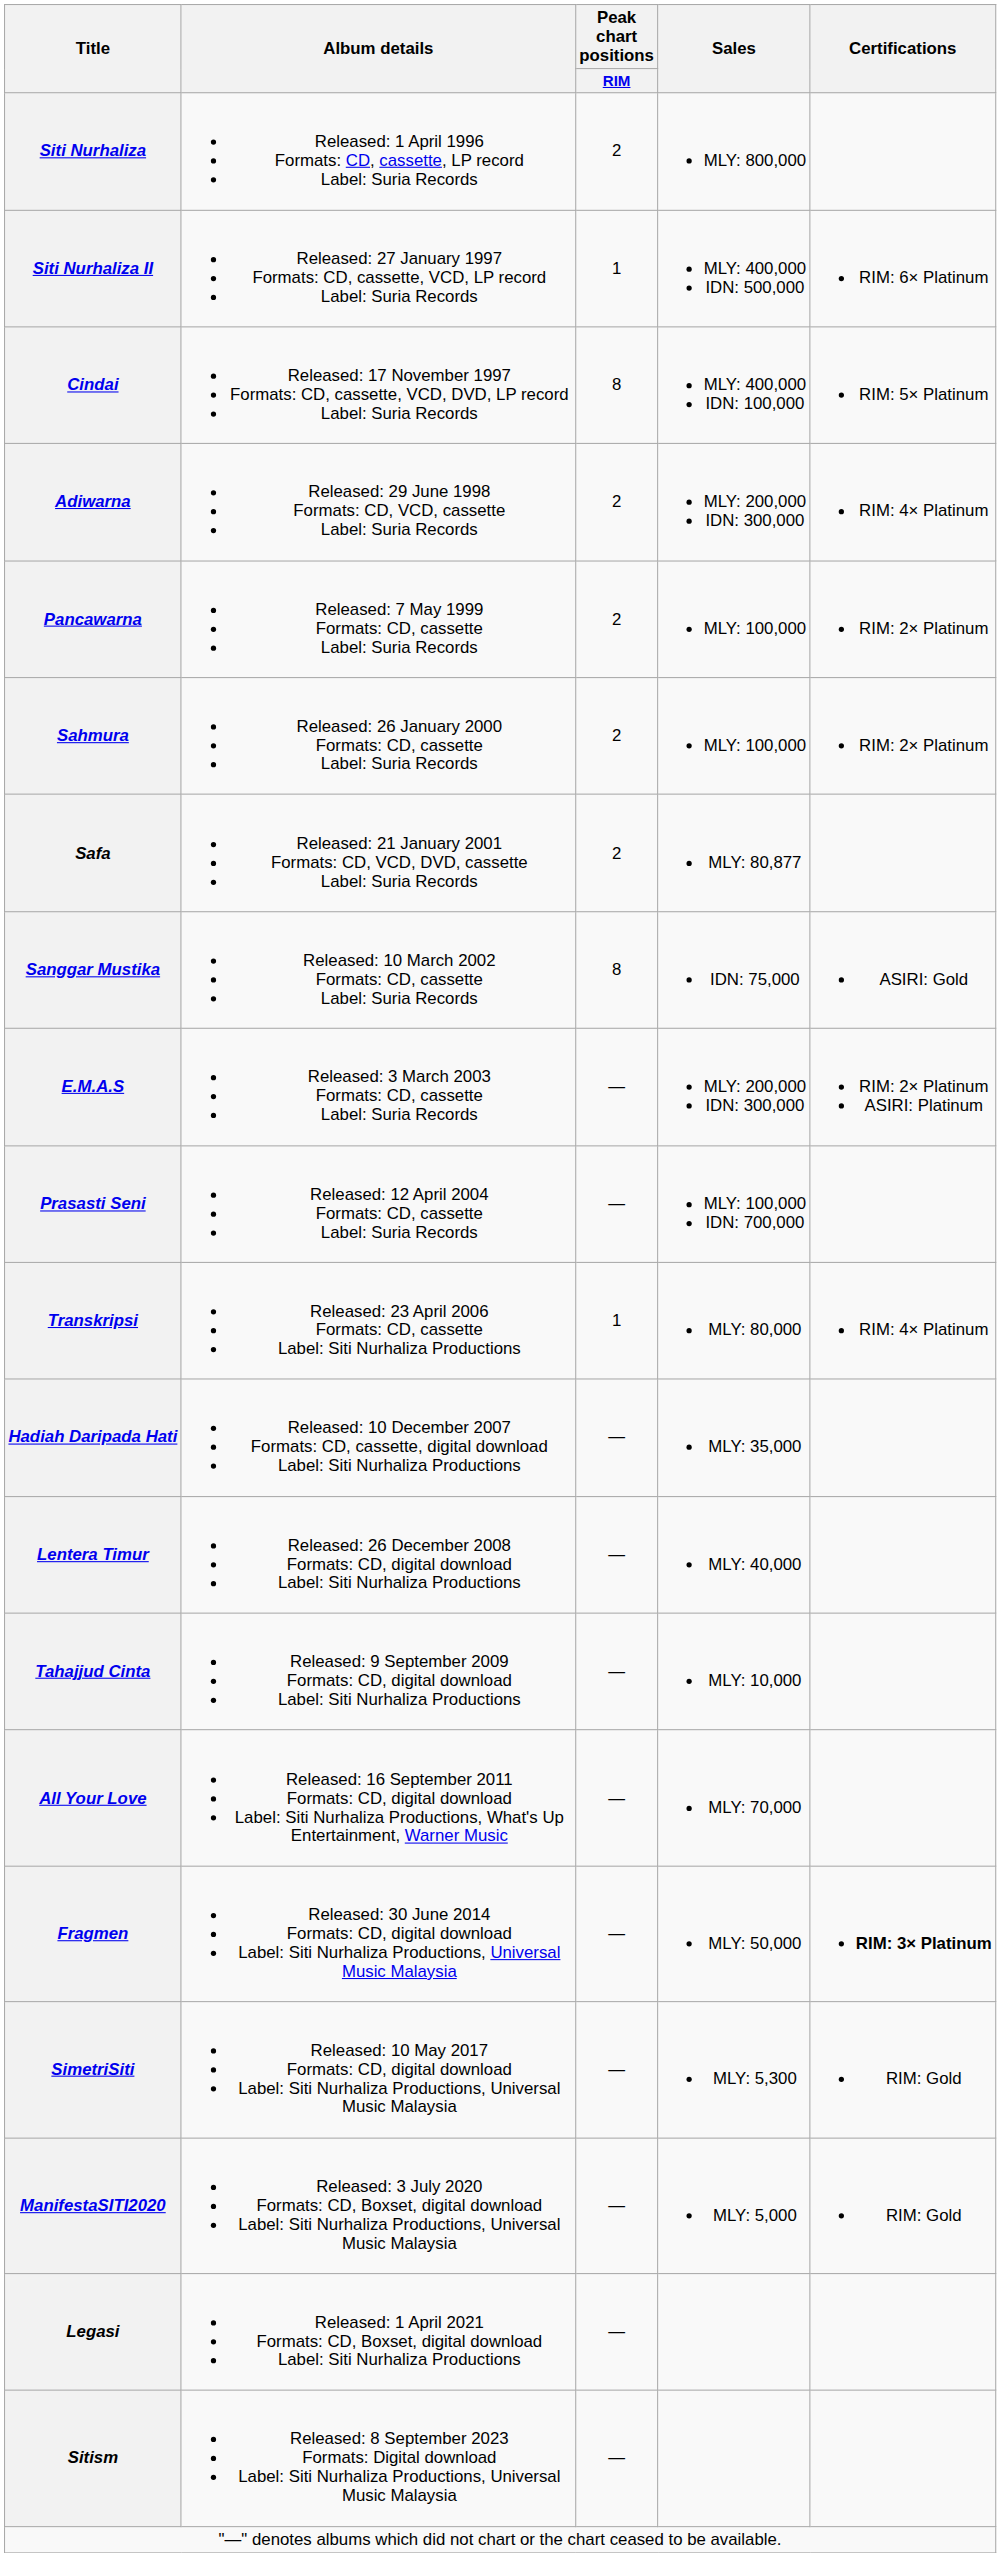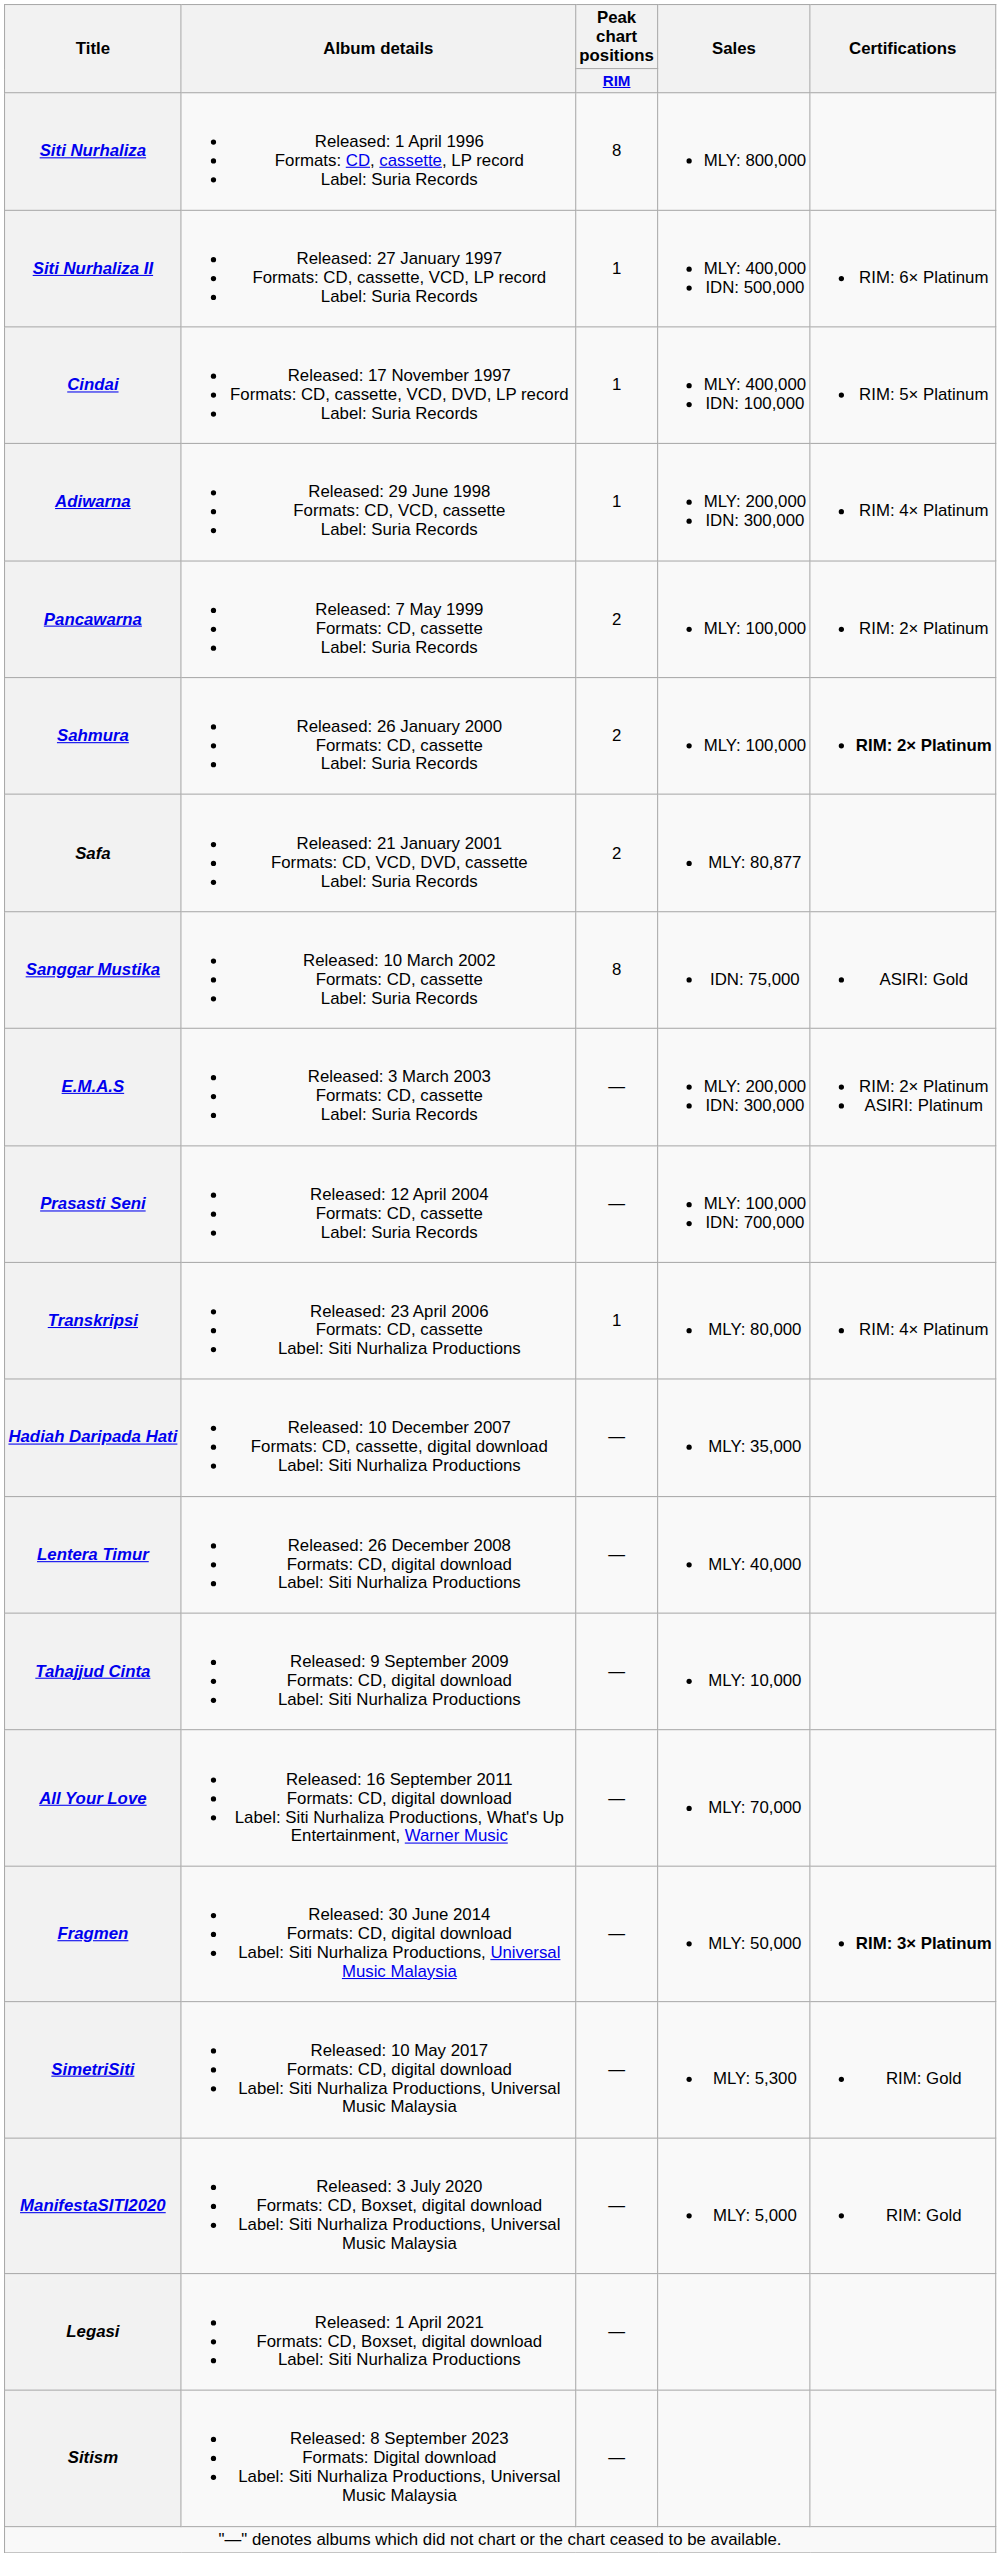 <table class="wikitable plainrowheaders" style="text-align:center;">
 <tr>
 <th rowspan="2" scope="col">Title</th>
 <th rowspan="2" scope="col" style="width:23em;">Album details</th>
 <th scope="col" colspan="1">Peak chart<br>positions</th>
 <th rowspan="2" scope="col">Sales</th>
 <th rowspan="2" scope="col">Certifications</th>
 </tr>
 <tr>
 <th scope="col" style="width:3em;font-size:90%"><a href='#'>RIM</a><br></th>
 </tr>
 <tr>
 <th scope="row"><a href='#'><em>Siti Nurhaliza</em></a></th>
 <td><br><ul><li>Released: 1 April 1996</li><li>Formats: <a href='#'>CD</a>, <a href='#'>cassette</a>, LP record</li><li>Label: Suria Records</li></ul></td>
-<td align="center">2</td>
+<td align="center">8</td>
 <td><br><ul><li>MLY: 800,000</li></ul></td>
 <td></td>
 </tr>
 <tr>
 <th scope="row"><em><a href='#'>Siti Nurhaliza II</a></em></th>
 <td><br><ul><li>Released: 27 January 1997</li><li>Formats: CD, cassette, VCD, LP record</li><li>Label: Suria Records</li></ul></td>
 <td align="center">1</td>
 <td><br><ul><li>MLY: 400,000</li><li>IDN: 500,000</li></ul></td>
 <td><br><ul><li>RIM: 6× Platinum</li></ul></td>
 </tr>
 <tr>
 <th scope="row"><em><a href='#'>Cindai</a></em></th>
 <td><br><ul><li>Released: 17 November 1997</li><li>Formats: CD, cassette, VCD, DVD, LP record</li><li>Label: Suria Records</li></ul></td>
-<td align="center">8</td>
+<td align="center">1</td>
 <td><br><ul><li>MLY: 400,000</li><li>IDN: 100,000</li></ul></td>
 <td><br><ul><li>RIM: 5× Platinum</li></ul></td>
 </tr>
 <tr>
 <th scope="row"><em><a href='#'>Adiwarna</a></em></th>
 <td><br><ul><li>Released: 29 June 1998</li><li>Formats: CD, VCD, cassette</li><li>Label: Suria Records</li></ul></td>
-<td align="center">2</td>
+<td align="center">1</td>
 <td><br><ul><li>MLY: 200,000</li><li>IDN: 300,000</li></ul></td>
 <td><br><ul><li>RIM: 4× Platinum</li></ul></td>
 </tr>
 <tr>
 <th scope="row"><em><a href='#'>Pancawarna</a></em></th>
 <td><br><ul><li>Released: 7 May 1999</li><li>Formats: CD, cassette</li><li>Label: Suria Records</li></ul></td>
 <td align="center">2</td>
 <td><br><ul><li>MLY: 100,000</li></ul></td>
 <td><br><ul><li>RIM: 2× Platinum</li></ul></td>
 </tr>
 <tr>
 <th scope="row"><em><a href='#'>Sahmura</a></em></th>
 <td><br><ul><li>Released: 26 January 2000</li><li>Formats: CD, cassette</li><li>Label: Suria Records</li></ul></td>
 <td align="center">2</td>
 <td><br><ul><li>MLY: 100,000</li></ul></td>
-<td><br><ul><li>RIM: 2× Platinum</li></ul></td>
+<td><strong><br><ul><li>RIM: 2× Platinum</li></ul></strong></td>
 </tr>
 <tr>
 <th scope="row"><em>Safa</em></th>
 <td><br><ul><li>Released: 21 January 2001</li><li>Formats: CD, VCD, DVD, cassette</li><li>Label: Suria Records</li></ul></td>
 <td align="center">2</td>
 <td><br><ul><li>MLY: 80,877</li></ul></td>
 <td></td>
 </tr>
 <tr>
 <th scope="row"><em><a href='#'>Sanggar Mustika</a></em></th>
 <td><br><ul><li>Released: 10 March 2002</li><li>Formats: CD, cassette</li><li>Label: Suria Records</li></ul></td>
 <td align="center">8</td>
 <td><br><ul><li>IDN: 75,000</li></ul></td>
 <td><br><ul><li>ASIRI: Gold</li></ul></td>
 </tr>
 <tr>
 <th scope="row"><em><a href='#'>E.M.A.S</a></em></th>
 <td><br><ul><li>Released: 3 March 2003</li><li>Formats: CD, cassette</li><li>Label: Suria Records</li></ul></td>
 <td align="center">—</td>
 <td><br><ul><li>MLY: 200,000</li><li>IDN: 300,000</li></ul></td>
 <td><br><ul><li>RIM: 2× Platinum</li><li>ASIRI: Platinum</li></ul></td>
 </tr>
 <tr>
 <th scope="row"><em><a href='#'>Prasasti Seni</a></em></th>
 <td><br><ul><li>Released: 12 April 2004</li><li>Formats: CD, cassette</li><li>Label: Suria Records</li></ul></td>
 <td align="center">—</td>
 <td><br><ul><li>MLY: 100,000</li><li>IDN: 700,000</li></ul></td>
 <td></td>
 </tr>
 <tr>
 <th scope="row"><em><a href='#'>Transkripsi</a></em></th>
 <td><br><ul><li>Released: 23 April 2006</li><li>Formats: CD, cassette</li><li>Label: Siti Nurhaliza Productions</li></ul></td>
 <td align="center">1</td>
 <td><br><ul><li>MLY: 80,000</li></ul></td>
 <td><br><ul><li>RIM: 4× Platinum</li></ul></td>
 </tr>
 <tr>
 <th scope="row"><em><a href='#'>Hadiah Daripada Hati</a></em></th>
 <td><br><ul><li>Released: 10 December 2007</li><li>Formats: CD, cassette, digital download</li><li>Label: Siti Nurhaliza Productions</li></ul></td>
 <td align="center">—</td>
 <td><br><ul><li>MLY: 35,000</li></ul></td>
 <td></td>
 </tr>
 <tr>
 <th scope="row"><em><a href='#'>Lentera Timur</a></em></th>
 <td><br><ul><li>Released: 26 December 2008</li><li>Formats: CD, digital download</li><li>Label: Siti Nurhaliza Productions</li></ul></td>
 <td align="center">—</td>
 <td><br><ul><li>MLY: 40,000</li></ul></td>
 <td></td>
 </tr>
 <tr>
 <th scope="row"><em><a href='#'>Tahajjud Cinta</a></em></th>
 <td><br><ul><li>Released: 9 September 2009</li><li>Formats: CD, digital download</li><li>Label: Siti Nurhaliza Productions</li></ul></td>
 <td align="center">—</td>
 <td><br><ul><li>MLY: 10,000</li></ul></td>
 <td></td>
 </tr>
 <tr>
 <th scope="row"><em><a href='#'>All Your Love</a></em></th>
 <td><br><ul><li>Released: 16 September 2011</li><li>Formats: CD, digital download</li><li>Label: Siti Nurhaliza Productions, What's Up Entertainment, <a href='#'>Warner Music</a></li></ul></td>
 <td align="center">—</td>
 <td><br><ul><li>MLY: 70,000</li></ul></td>
 <td></td>
 </tr>
 <tr>
 <th scope="row"><em><a href='#'>Fragmen</a></em></th>
 <td><br><ul><li>Released: 30 June 2014</li><li>Formats: CD, digital download</li><li>Label: Siti Nurhaliza Productions, <a href='#'>Universal Music Malaysia</a></li></ul></td>
 <td align="center">—</td>
 <td><br><ul><li>MLY: 50,000</li></ul></td>
 <td><strong><br><ul><li>RIM: 3× Platinum</li></ul></strong></td>
 </tr>
 <tr>
 <th scope="row"><em><a href='#'>SimetriSiti</a></em></th>
 <td><br><ul><li>Released: 10 May 2017</li><li>Formats: CD, digital download</li><li>Label: Siti Nurhaliza Productions, Universal Music Malaysia</li></ul></td>
 <td align="center">—</td>
 <td><br><ul><li>MLY: 5,300</li></ul></td>
 <td><br><ul><li>RIM: Gold</li></ul></td>
 </tr>
 <tr>
 <th scope="row"><em><a href='#'>ManifestaSITI2020</a></em></th>
 <td><br><ul><li>Released: 3 July 2020</li><li>Formats: CD, Boxset, digital download</li><li>Label: Siti Nurhaliza Productions, Universal Music Malaysia</li></ul></td>
 <td align="center">—</td>
 <td><br><ul><li>MLY: 5,000</li></ul></td>
 <td><br><ul><li>RIM: Gold</li></ul></td>
 </tr>
 <tr>
 <th scope="row"><em>Legasi</em></th>
 <td><br><ul><li>Released: 1 April 2021</li><li>Formats: CD, Boxset, digital download</li><li>Label: Siti Nurhaliza Productions</li></ul></td>
 <td align="center">—</td>
 <td></td>
 <td></td>
 </tr>
 <tr>
 <th scope="row"><em>Sitism</em></th>
 <td><br><ul><li>Released: 8 September 2023</li><li>Formats: Digital download</li><li>Label: Siti Nurhaliza Productions,  Universal Music Malaysia</li></ul></td>
 <td align="center">—</td>
 <td></td>
 <td></td>
 </tr>
 <tr>
 <td colspan="5" style="text-align:center;">"—" denotes albums which did not chart or the chart ceased to be available.</td>
 </tr>
 </table>
